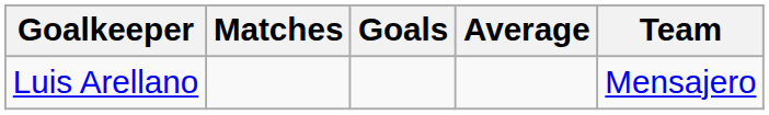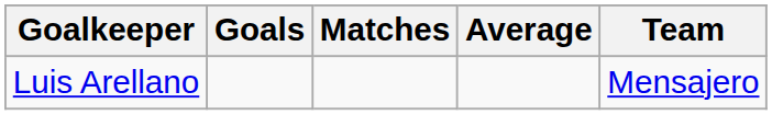 <table class="wikitable sortable" class="wikitable">
 <tr style="background:#ccc; text-align:center;">
 <th>Goalkeeper</th>
+<th>Goals</th>
 <th>Matches</th>
-<th>Goals</th>
 <th>Average</th>
 <th>Team</th>
 </tr>
 <tr>
 <td> <a href='#'>Luis Arellano</a></td>
 <td></td>
 <td></td>
 <td></td>
 <td><a href='#'>Mensajero</a></td>
 </tr>
 </table>
